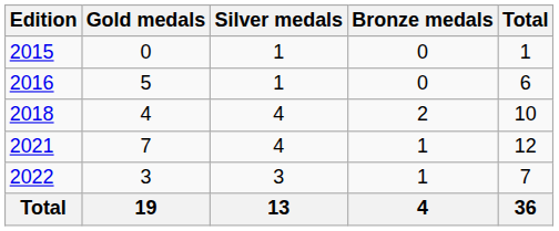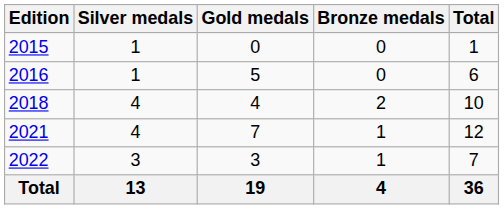 <table class="wikitable">
 <tr>
 <th>Edition</th>
+<th>Silver medals</th>
 <th>Gold medals</th>
-<th>Silver medals</th>
 <th>Bronze medals</th>
 <th>Total</th>
 </tr>
 <tr>
 <td><a href='#'>2015</a></td>
+<td style="text-align:center;">1</td>
 <td style="text-align:center;">0</td>
-<td style="text-align:center;">1</td>
 <td style="text-align:center;">0</td>
 <td style="text-align:center;">1</td>
 </tr>
 <tr>
 <td><a href='#'>2016</a></td>
+<td style="text-align:center;">1</td>
 <td style="text-align:center;">5</td>
-<td style="text-align:center;">1</td>
 <td style="text-align:center;">0</td>
 <td style="text-align:center;">6</td>
 </tr>
 <tr>
 <td><a href='#'>2018</a></td>
 <td style="text-align:center;">4</td>
 <td style="text-align:center;">4</td>
 <td style="text-align:center;">2</td>
 <td style="text-align:center;">10</td>
 </tr>
 <tr>
 <td><a href='#'>2021</a></td>
+<td style="text-align:center;">4</td>
 <td style="text-align:center;">7</td>
-<td style="text-align:center;">4</td>
 <td style="text-align:center;">1</td>
 <td style="text-align:center;">12</td>
 </tr>
 <tr>
 <td><a href='#'>2022</a></td>
 <td style="text-align:center;">3</td>
 <td style="text-align:center;">3</td>
 <td style="text-align:center;">1</td>
 <td style="text-align:center;">7</td>
 </tr>
 <tr>
 <th>Total</th>
+<th style="text-align:center;">13</th>
 <th style="text-align:center;">19</th>
-<th style="text-align:center;">13</th>
 <th style="text-align:center;">4</th>
 <th style="text-align:center;">36</th>
 </tr>
 </table>
